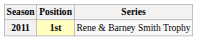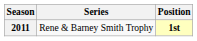 <table class="wikitable" style="font-size: 85%; text-align:center">
 <tr>
 <th>Season</th>
+<th>Series</th>
 <th>Position</th>
-<th>Series</th>
 </tr>
 <tr>
 <th>2011</th>
+<td align=left>Rene & Barney Smith Trophy</td>
 <td align=center style="background:#FFFFBF;"><strong>1st</strong></td>
-<td align=left>Rene & Barney Smith Trophy</td>
 </tr>
 </table>
